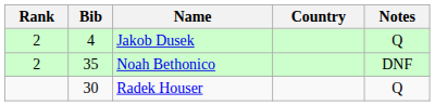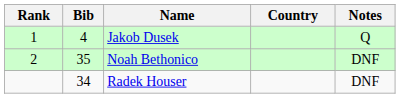 <table class="wikitable" style="text-align:center; width:450px">
 <tr>
 <th>Rank</th>
 <th>Bib</th>
 <th>Name</th>
 <th>Country</th>
 <th>Notes</th>
 </tr>
 <tr bgcolor=ccffcc>
-<td>2</td>
+<td>1</td>
 <td>4</td>
 <td align=left><a href='#'>Jakob Dusek</a></td>
 <td align=left></td>
 <td>Q</td>
 </tr>
 <tr bgcolor=ccffcc>
 <td>2</td>
 <td>35</td>
 <td align=left><a href='#'>Noah Bethonico</a></td>
 <td align=left></td>
 <td>DNF</td>
 </tr>
 <tr>
 <td></td>
-<td>30</td>
+<td>34</td>
 <td align=left><a href='#'>Radek Houser</a></td>
 <td align=left></td>
-<td>Q</td>
+<td>DNF</td>
 </tr>
 </table>
